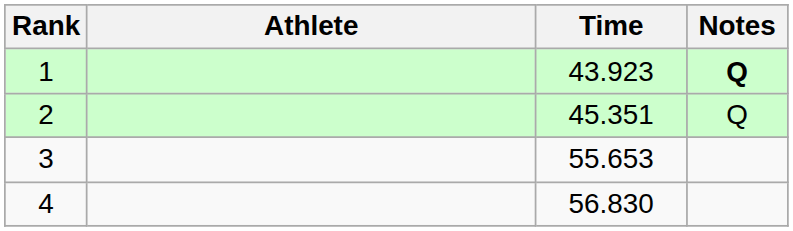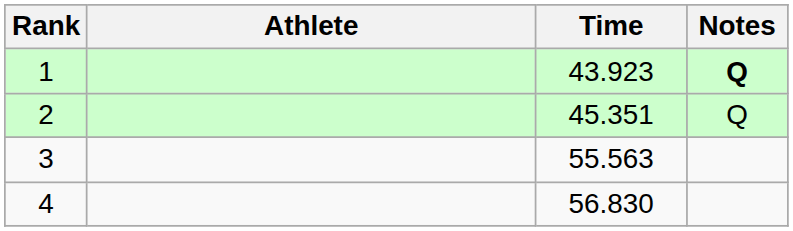 <table class=wikitable style="text-align:center">
 <tr>
 <th width=40>Rank</th>
 <th width=250>Athlete</th>
 <th width=80>Time</th>
 <th width=50>Notes</th>
 </tr>
 <tr bgcolor="ccffcc">
 <td>1</td>
 <td align=left></td>
 <td>43.923</td>
 <td><strong>Q</strong></td>
 </tr>
 <tr bgcolor="ccffcc">
 <td>2</td>
 <td align=left></td>
 <td>45.351</td>
 <td>Q</td>
 </tr>
 <tr>
 <td>3</td>
 <td align=left></td>
-<td>55.653</td>
+<td>55.563</td>
 <td></td>
 </tr>
 <tr>
 <td>4</td>
 <td align=left></td>
 <td>56.830</td>
 <td></td>
 </tr>
 </table>
